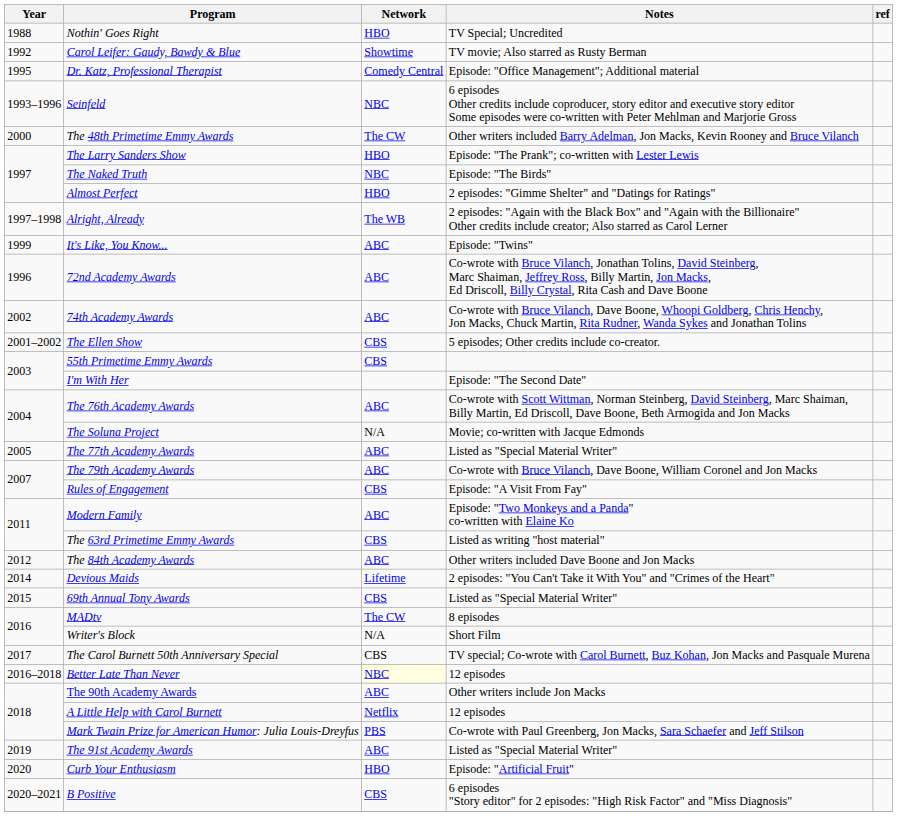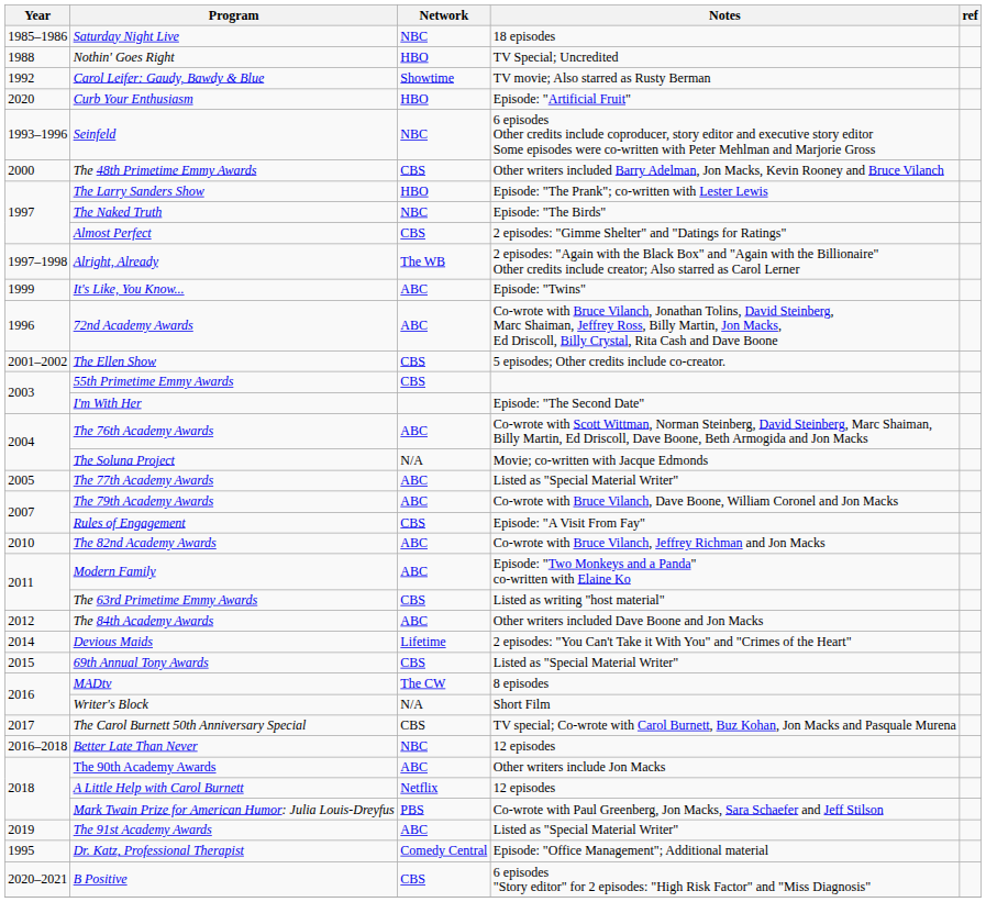 <table class="wikitable">
 <tr>
 <th>Year</th>
 <th>Program</th>
 <th>Network</th>
 <th>Notes</th>
 <th>ref</th>
+</tr>
+<tr>
+<td>1985–1986</td>
+<td><em><a href='#'>Saturday Night Live</a></em></td>
+<td><a href='#'>NBC</a></td>
+<td>18 episodes</td>
+<td></td>
 </tr>
 <tr>
 <td>1988</td>
 <td><em>Nothin' Goes Right</em></td>
 <td><a href='#'>HBO</a></td>
 <td>TV Special; Uncredited</td>
 <td></td>
 </tr>
 <tr>
 <td>1992</td>
 <td><em><a href='#'>Carol Leifer: Gaudy, Bawdy & Blue</a></em></td>
 <td><a href='#'>Showtime</a></td>
 <td>TV movie; Also starred as Rusty Berman</td>
 <td></td>
 </tr>
 <tr>
-<td>1995</td>
-<td><em><a href='#'>Dr. Katz, Professional Therapist</a></em></td>
-<td><a href='#'>Comedy Central</a></td>
-<td>Episode: "Office Management"; Additional material</td>
+<td>2020</td>
+<td><em><a href='#'>Curb Your Enthusiasm</a></em></td>
+<td><a href='#'>HBO</a></td>
+<td>Episode: "<a href='#'>Artificial Fruit</a>"</td>
 <td></td>
 </tr>
 <tr>
 <td>1993–1996</td>
 <td><em><a href='#'>Seinfeld</a></em></td>
 <td><a href='#'>NBC</a></td>
 <td>6 episodes<br>Other credits include coproducer, story editor and executive story editor<br>Some episodes were co-written with Peter Mehlman and Marjorie Gross</td>
 <td></td>
 </tr>
 <tr>
 <td>2000</td>
 <td><em>The <a href='#'>48th Primetime Emmy Awards</a></em></td>
-<td><a href='#'>The CW</a></td>
+<td><a href='#'>CBS</a></td>
 <td>Other writers included <a href='#'>Barry Adelman</a>, Jon Macks, Kevin Rooney and <a href='#'>Bruce Vilanch</a></td>
 <td></td>
 </tr>
 <tr>
 <td rowspan="3">1997</td>
 <td><em><a href='#'>The Larry Sanders Show</a></em></td>
 <td><a href='#'>HBO</a></td>
 <td>Episode: "The Prank"; co-written with <a href='#'>Lester Lewis</a></td>
 <td></td>
 </tr>
 <tr>
 <td><em><a href='#'>The Naked Truth</a></em></td>
 <td><a href='#'>NBC</a></td>
 <td>Episode: "The Birds"</td>
 <td></td>
 </tr>
 <tr>
 <td><em><a href='#'>Almost Perfect</a></em></td>
-<td><a href='#'>HBO</a></td>
+<td><a href='#'>CBS</a></td>
 <td>2 episodes: "Gimme Shelter" and "Datings for Ratings"</td>
 <td></td>
 </tr>
 <tr>
 <td>1997–1998</td>
 <td><em><a href='#'>Alright, Already</a></em></td>
 <td><a href='#'>The WB</a></td>
 <td>2 episodes: "Again with the Black Box" and "Again with the Billionaire"<br>Other credits include creator; Also starred as Carol Lerner</td>
 <td></td>
 </tr>
 <tr>
 <td>1999</td>
 <td><em><a href='#'>It's Like, You Know...</a></em></td>
 <td><a href='#'>ABC</a></td>
 <td>Episode: "Twins"</td>
 <td></td>
 </tr>
 <tr>
 <td>1996</td>
 <td><em><a href='#'>72nd Academy Awards</a></em></td>
 <td><a href='#'>ABC</a></td>
 <td>Co-wrote with <a href='#'>Bruce Vilanch</a>, Jonathan Tolins, <a href='#'>David Steinberg</a>,<br>Marc Shaiman, <a href='#'>Jeffrey Ross</a>, Billy Martin, <a href='#'>Jon Macks</a>,<br>Ed Driscoll, <a href='#'>Billy Crystal</a>, Rita Cash and Dave Boone</td>
-<td></td>
-</tr>
-<tr>
-<td>2002</td>
-<td><em><a href='#'>74th Academy Awards</a></em></td>
-<td><a href='#'>ABC</a></td>
-<td>Co-wrote with <a href='#'>Bruce Vilanch</a>, Dave Boone, <a href='#'>Whoopi Goldberg</a>, <a href='#'>Chris Henchy</a>,<br>Jon Macks, Chuck Martin, <a href='#'>Rita Rudner</a>, <a href='#'>Wanda Sykes</a> and Jonathan Tolins</td>
 <td></td>
 </tr>
 <tr>
 <td>2001–2002</td>
 <td><em><a href='#'>The Ellen Show</a></em></td>
 <td><a href='#'>CBS</a></td>
 <td>5 episodes; Other credits include co-creator.</td>
 <td></td>
 </tr>
 <tr>
 <td rowspan="2">2003</td>
 <td><em><a href='#'>55th Primetime Emmy Awards</a></em></td>
 <td><a href='#'>CBS</a></td>
 <td></td>
 <td></td>
 </tr>
 <tr>
 <td><em><a href='#'>I'm With Her</a></em></td>
 <td></td>
 <td>Episode: "The Second Date"</td>
 <td></td>
 </tr>
 <tr>
 <td rowspan="2">2004</td>
 <td><em><a href='#'>The 76th Academy Awards</a></em></td>
 <td><a href='#'>ABC</a></td>
 <td>Co-wrote with <a href='#'>Scott Wittman</a>, Norman Steinberg, <a href='#'>David Steinberg</a>, Marc Shaiman,<br>Billy Martin, Ed Driscoll, Dave Boone, Beth Armogida and Jon Macks</td>
 <td></td>
 </tr>
 <tr>
 <td><em><a href='#'>The Soluna Project</a></em></td>
 <td>N/A</td>
 <td>Movie; co-written with Jacque Edmonds</td>
 <td></td>
 </tr>
 <tr>
 <td>2005</td>
 <td><em><a href='#'>The 77th Academy Awards</a></em></td>
 <td><a href='#'>ABC</a></td>
 <td>Listed as "Special Material Writer"</td>
 <td></td>
 </tr>
 <tr>
 <td rowspan="2">2007</td>
 <td><em><a href='#'>The 79th Academy Awards</a></em></td>
 <td><a href='#'>ABC</a></td>
 <td>Co-wrote with <a href='#'>Bruce Vilanch</a>, Dave Boone, William Coronel and Jon Macks</td>
 <td></td>
 </tr>
 <tr>
 <td><em><a href='#'>Rules of Engagement</a></em></td>
 <td><a href='#'>CBS</a></td>
 <td>Episode: "A Visit From Fay"</td>
+<td></td>
+</tr>
+<tr>
+<td>2010</td>
+<td><em><a href='#'>The 82nd Academy Awards</a></em></td>
+<td><a href='#'>ABC</a></td>
+<td>Co-wrote with <a href='#'>Bruce Vilanch</a>, <a href='#'>Jeffrey Richman</a> and Jon Macks</td>
 <td></td>
 </tr>
 <tr>
 <td rowspan="2">2011</td>
 <td><em><a href='#'>Modern Family</a></em></td>
 <td><a href='#'>ABC</a></td>
 <td>Episode: "<a href='#'>Two Monkeys and a Panda</a>"<br>co-written with <a href='#'>Elaine Ko</a></td>
 <td></td>
 </tr>
 <tr>
 <td><em>The <a href='#'>63rd Primetime Emmy Awards</a></em></td>
 <td><a href='#'>CBS</a></td>
 <td>Listed as writing "host material"</td>
 <td></td>
 </tr>
 <tr>
 <td>2012</td>
 <td><em>The <a href='#'>84th Academy Awards</a></em></td>
 <td><a href='#'>ABC</a></td>
 <td>Other writers included Dave Boone and Jon Macks</td>
 <td></td>
 </tr>
 <tr>
 <td>2014</td>
 <td><em><a href='#'>Devious Maids</a></em></td>
 <td><a href='#'>Lifetime</a></td>
 <td>2 episodes: "You Can't Take it With You" and "Crimes of the Heart"</td>
 <td></td>
 </tr>
 <tr>
 <td>2015</td>
 <td><em><a href='#'>69th Annual Tony Awards</a></em></td>
 <td><a href='#'>CBS</a></td>
 <td>Listed as "Special Material Writer"</td>
 <td></td>
 </tr>
 <tr>
 <td rowspan="2">2016</td>
 <td><em><a href='#'>MADtv</a></em></td>
 <td><a href='#'>The CW</a></td>
 <td>8 episodes</td>
 <td></td>
 </tr>
 <tr>
 <td><em>Writer's Block</em></td>
 <td>N/A</td>
 <td>Short Film</td>
 <td></td>
 </tr>
 <tr>
 <td>2017</td>
 <td><em>The Carol Burnett 50th Anniversary Special</em></td>
 <td>CBS</td>
 <td>TV special; Co-wrote with <a href='#'>Carol Burnett</a>, <a href='#'>Buz Kohan</a>, Jon Macks and Pasquale Murena</td>
 <td></td>
 </tr>
 <tr>
 <td>2016–2018</td>
 <td><em><a href='#'>Better Late Than Never</a></em></td>
-<td style="background: lightyellow;"><a href='#'>NBC</a></td>
+<td><a href='#'>NBC</a></td>
 <td>12 episodes</td>
 <td></td>
 </tr>
 <tr>
 <td rowspan="3">2018</td>
 <td><a href='#'>The 90th Academy Awards</a></td>
 <td><a href='#'>ABC</a></td>
 <td>Other writers include Jon Macks</td>
 <td></td>
 </tr>
 <tr>
 <td><em><a href='#'>A Little Help with Carol Burnett</a></em></td>
 <td><a href='#'>Netflix</a></td>
 <td>12 episodes</td>
 <td></td>
 </tr>
 <tr>
 <td><em><a href='#'>Mark Twain Prize for American Humor</a>: Julia Louis-Dreyfus</em></td>
 <td><a href='#'>PBS</a></td>
 <td>Co-wrote with Paul Greenberg, Jon Macks, <a href='#'>Sara Schaefer</a> and <a href='#'>Jeff Stilson</a></td>
 <td></td>
 </tr>
 <tr>
 <td>2019</td>
 <td><em><a href='#'>The 91st Academy Awards</a></em></td>
 <td><a href='#'>ABC</a></td>
 <td>Listed as "Special Material Writer"</td>
 <td></td>
 </tr>
 <tr>
-<td>2020</td>
-<td><em><a href='#'>Curb Your Enthusiasm</a></em></td>
-<td><a href='#'>HBO</a></td>
-<td>Episode: "<a href='#'>Artificial Fruit</a>"</td>
+<td>1995</td>
+<td><em><a href='#'>Dr. Katz, Professional Therapist</a></em></td>
+<td><a href='#'>Comedy Central</a></td>
+<td>Episode: "Office Management"; Additional material</td>
 <td></td>
 </tr>
 <tr>
 <td>2020–2021</td>
 <td><em><a href='#'>B Positive</a></em></td>
 <td><a href='#'>CBS</a></td>
 <td>6 episodes<br>"Story editor" for 2 episodes: "High Risk Factor" and "Miss Diagnosis"</td>
 <td></td>
 </tr>
 <tr>
 </tr>
 </table>
